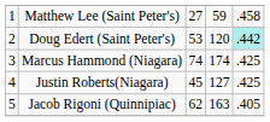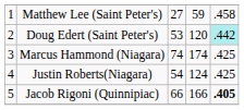 <table class="wikitable sortable" style="text-align:center">
 <tr>
 </tr>
 <tr>
 <td>1</td>
 <td>Matthew Lee (Saint Peter's)</td>
 <td>27</td>
 <td>59</td>
 <td>.458</td>
 </tr>
 <tr>
 <td>2</td>
 <td>Doug Edert (Saint Peter's)</td>
 <td>53</td>
 <td>120</td>
 <td style="background: paleturquoise;">.442</td>
 </tr>
 <tr>
 <td>3</td>
 <td>Marcus Hammond (Niagara)</td>
 <td>74</td>
 <td>174</td>
 <td>.425</td>
 </tr>
 <tr>
 <td>4</td>
 <td>Justin Roberts(Niagara)</td>
-<td>45</td>
-<td>127</td>
+<td>54</td>
+<td>124</td>
 <td>.425</td>
 </tr>
 <tr>
 <td>5</td>
 <td>Jacob Rigoni (Quinnipiac)</td>
-<td>62</td>
-<td>163</td>
-<td>.405</td>
+<td>66</td>
+<td>166</td>
+<td><strong>.405</strong></td>
 </tr>
 <tr>
 </tr>
 </table>
